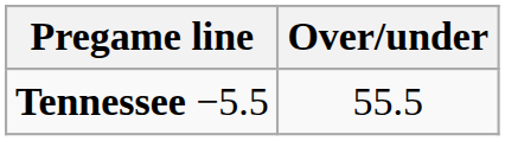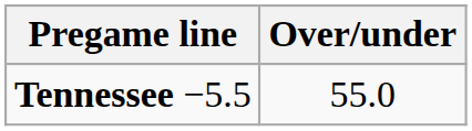 <table class="wikitable">
 <tr align="center">
 <th style=>Pregame line</th>
 <th style=>Over/under</th>
 </tr>
 <tr align="center">
 <td><strong>Tennessee</strong> −5.5</td>
-<td>55.5</td>
+<td>55.0</td>
 </tr>
 </table>
